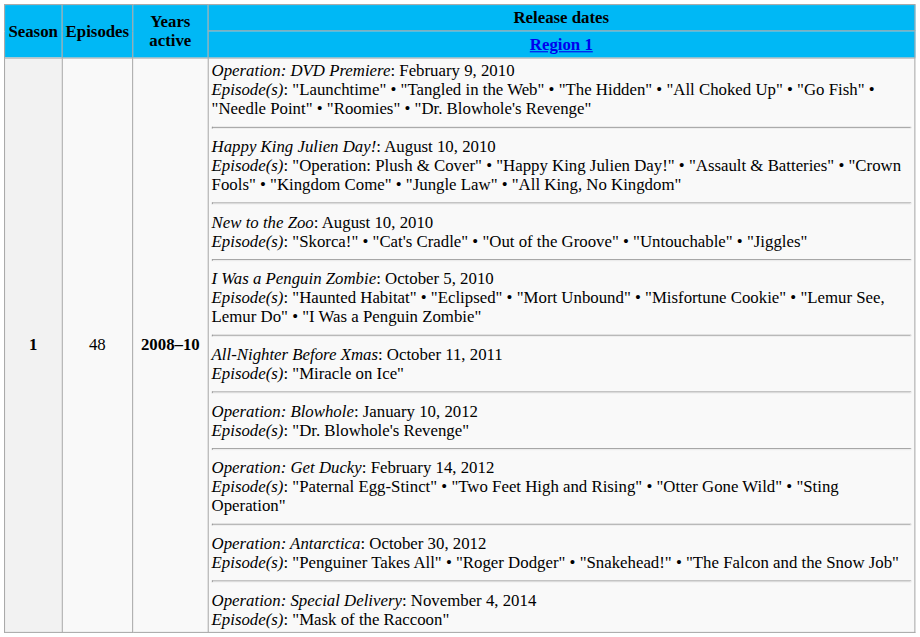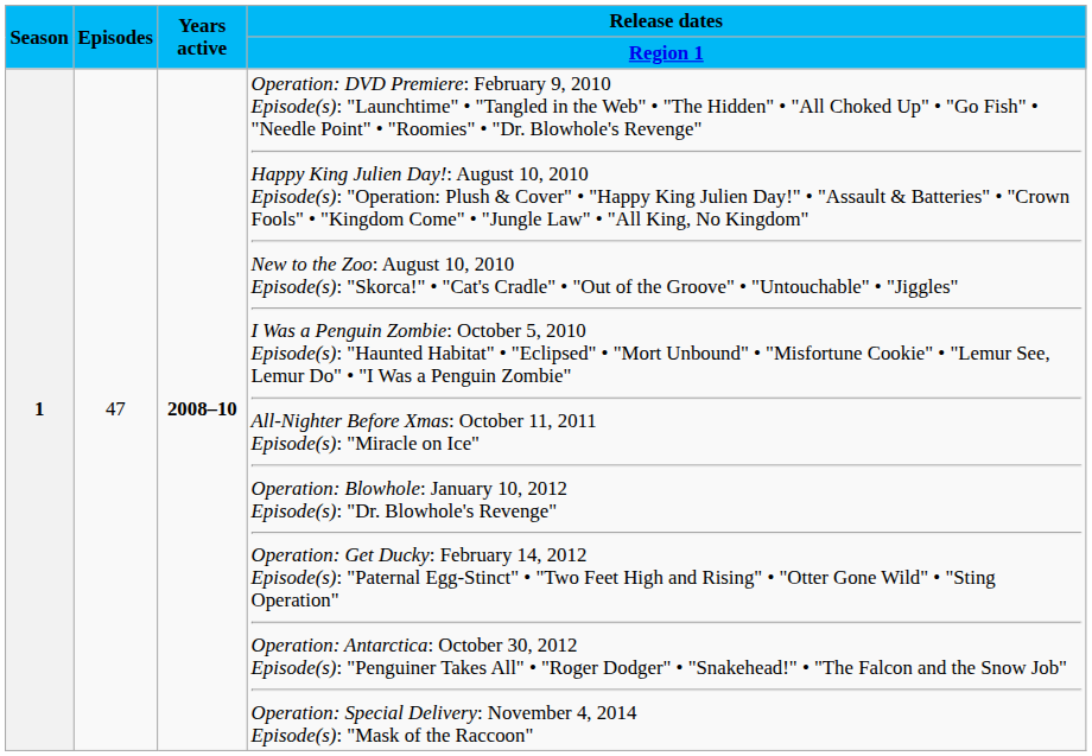 <table class="wikitable">
 <tr>
 <th rowspan=2 style="background:#00B8F5">Season</th>
 <th rowspan=2 style="background:#00B8F5">Episodes</th>
 <th rowspan=2 style="background:#00B8F5">Years active</th>
 <th colspan=1 style="background:#00B8F5">Release dates</th>
 </tr>
 <tr>
 <th style="background:#00B8F5"><a href='#'>Region 1</a></th>
 </tr>
 <tr>
 <th>1</th>
-<td style="text-align: center">48</td>
+<td style="text-align: center">47</td>
 <td style="text-align: center"><strong>2008–10</strong></td>
 <td><em>Operation: DVD Premiere</em>: February 9, 2010<br><em>Episode(s)</em>: "Launchtime" • "Tangled in the Web" • "The Hidden" • "All Choked Up" • "Go Fish" • "Needle Point" • "Roomies" • "Dr. Blowhole's Revenge"<hr><em>Happy King Julien Day!</em>: August 10, 2010<br><em>Episode(s)</em>: "Operation: Plush & Cover" • "Happy King Julien Day!" • "Assault & Batteries" • "Crown Fools" • "Kingdom Come" • "Jungle Law" • "All King, No Kingdom"<hr><em>New to the Zoo</em>: August 10, 2010<br><em>Episode(s)</em>: "Skorca!" • "Cat's Cradle" • "Out of the Groove" • "Untouchable" • "Jiggles"<hr><em>I Was a Penguin Zombie</em>: October 5, 2010<br><em>Episode(s)</em>: "Haunted Habitat" • "Eclipsed" • "Mort Unbound" • "Misfortune Cookie" • "Lemur See, Lemur Do" • "I Was a Penguin Zombie"<hr><em>All-Nighter Before Xmas</em>: October 11, 2011<br><em>Episode(s)</em>: "Miracle on Ice"<hr><em>Operation: Blowhole</em>: January 10, 2012<br><em>Episode(s)</em>: "Dr. Blowhole's Revenge"<hr><em>Operation: Get Ducky</em>: February 14, 2012<br><em>Episode(s)</em>: "Paternal Egg-Stinct" • "Two Feet High and Rising" • "Otter Gone Wild" • "Sting Operation"<hr><em>Operation: Antarctica</em>: October 30, 2012<br><em>Episode(s)</em>: "Penguiner Takes All" • "Roger Dodger" • "Snakehead!" • "The Falcon and the Snow Job"<hr><em>Operation: Special Delivery</em>: November 4, 2014<br><em>Episode(s)</em>: "Mask of the Raccoon"</td>
 </tr>
 </table>
